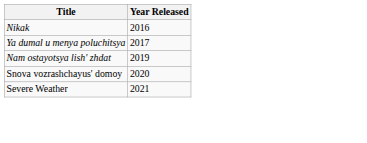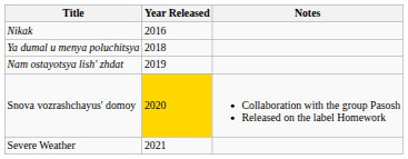 <table class="wikitable">
 <tr>
 <th>Title</th>
 <th>Year Released</th>
+<th>Notes</th>
 </tr>
 <tr>
 <td><em>Nikak</em></td>
 <td>2016</td>
+<td></td>
 </tr>
 <tr>
 <td><em>Ya dumal u menya poluchitsya</em></td>
-<td>2017</td>
+<td>2018</td>
+<td></td>
 </tr>
 <tr>
 <td><em>Nam ostayotsya lish' zhdat<strong></td>
 <td>2019</td>
+<td></td>
 </tr>
 <tr>
 <td></em>Snova vozrashchayus' domoy<em></td>
-<td>2020</td>
+<td style="background: gold;">2020</td>
+<td><br><ul><li>Collaboration with the group Pasosh</li><li>Released on the label Homework</li></ul></td>
 </tr>
 <tr>
 <td></em>Severe Weather<em></td>
 <td>2021</td>
+<td></td>
 </tr>
 </table>
